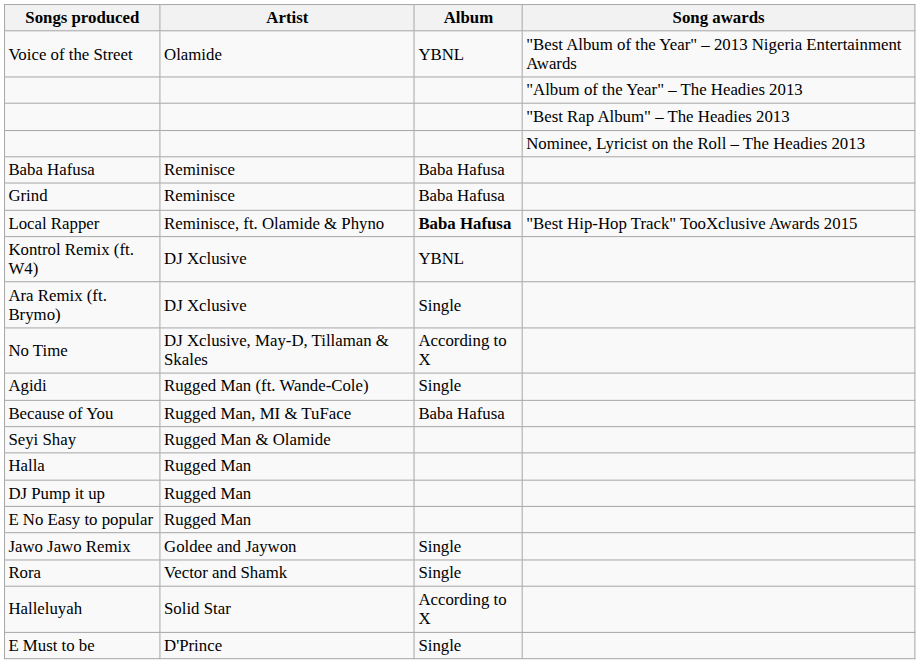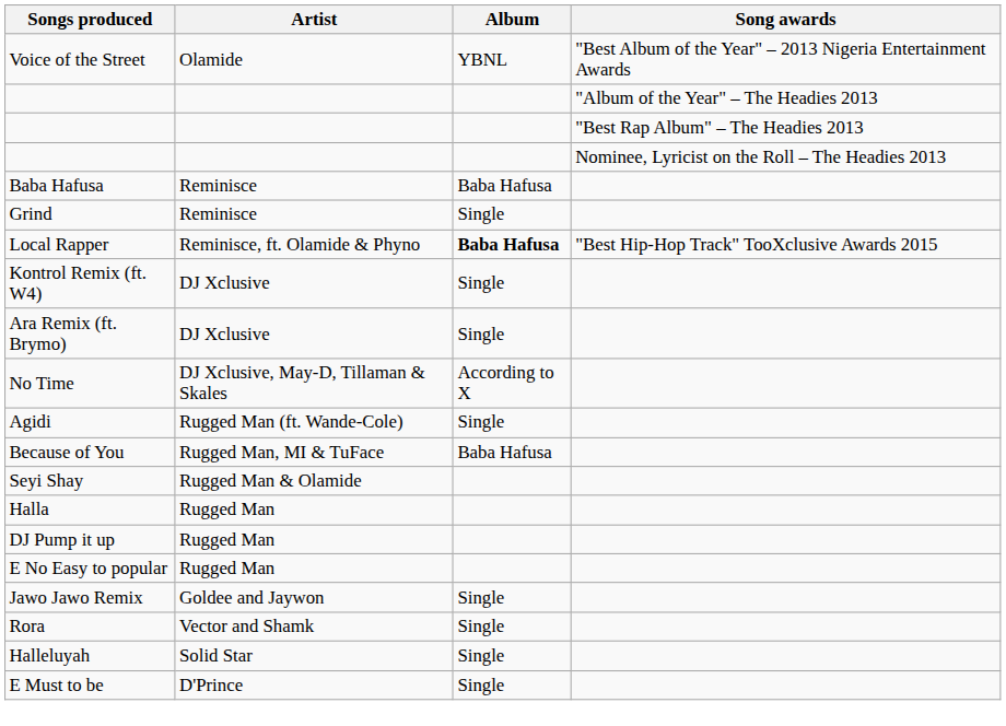 <table class="wikitable">
 <tr>
 <th>Songs produced</th>
 <th>Artist</th>
 <th>Album</th>
 <th>Song awards</th>
 </tr>
 <tr>
 <td>Voice of the Street</td>
 <td>Olamide</td>
 <td>YBNL</td>
 <td>"Best Album of the Year" – 2013 Nigeria Entertainment Awards</td>
 </tr>
 <tr>
 <td></td>
 <td></td>
 <td></td>
 <td>"Album of the Year" – The Headies 2013</td>
 </tr>
 <tr>
 <td></td>
 <td></td>
 <td></td>
 <td>"Best Rap Album" – The Headies 2013</td>
 </tr>
 <tr>
 <td></td>
 <td></td>
 <td></td>
 <td>Nominee, Lyricist on the Roll – The Headies 2013</td>
 </tr>
 <tr>
 <td>Baba Hafusa</td>
 <td>Reminisce</td>
 <td>Baba Hafusa</td>
 <td></td>
 </tr>
 <tr>
 <td>Grind</td>
 <td>Reminisce</td>
-<td>Baba Hafusa</td>
+<td>Single</td>
 <td></td>
 </tr>
 <tr>
 <td>Local Rapper</td>
 <td>Reminisce, ft. Olamide & Phyno</td>
 <td><strong>Baba Hafusa</strong></td>
 <td>"Best Hip-Hop Track" TooXclusive Awards 2015</td>
 </tr>
 <tr>
 <td>Kontrol Remix (ft. W4)</td>
 <td>DJ Xclusive</td>
-<td>YBNL</td>
+<td>Single</td>
 <td></td>
 </tr>
 <tr>
 <td>Ara Remix (ft. Brymo)</td>
 <td>DJ Xclusive</td>
 <td>Single</td>
 <td></td>
 </tr>
 <tr>
 <td>No Time</td>
 <td>DJ Xclusive, May-D, Tillaman & Skales</td>
 <td>According to X</td>
 <td></td>
 </tr>
 <tr>
 <td>Agidi</td>
 <td>Rugged Man (ft. Wande-Cole)</td>
 <td>Single</td>
 <td></td>
 </tr>
 <tr>
 <td>Because of You</td>
 <td>Rugged Man, MI & TuFace</td>
 <td>Baba Hafusa</td>
 <td></td>
 </tr>
 <tr>
 <td>Seyi Shay</td>
 <td>Rugged Man & Olamide</td>
 <td></td>
 <td></td>
 </tr>
 <tr>
 <td>Halla</td>
 <td>Rugged Man</td>
 <td></td>
 <td></td>
 </tr>
 <tr>
 <td>DJ Pump it up</td>
 <td>Rugged Man</td>
 <td></td>
 <td></td>
 </tr>
 <tr>
 <td>E No Easy to popular</td>
 <td>Rugged Man</td>
 <td></td>
 <td></td>
 </tr>
 <tr>
 <td>Jawo Jawo Remix</td>
 <td>Goldee and Jaywon</td>
 <td>Single</td>
 <td></td>
 </tr>
 <tr>
 <td>Rora</td>
 <td>Vector and Shamk</td>
 <td>Single</td>
 <td></td>
 </tr>
 <tr>
 <td>Halleluyah</td>
 <td>Solid Star</td>
-<td>According to X</td>
+<td>Single</td>
 <td></td>
 </tr>
 <tr>
 <td>E Must to be</td>
 <td>D'Prince</td>
 <td>Single</td>
 <td></td>
 </tr>
 </table>
